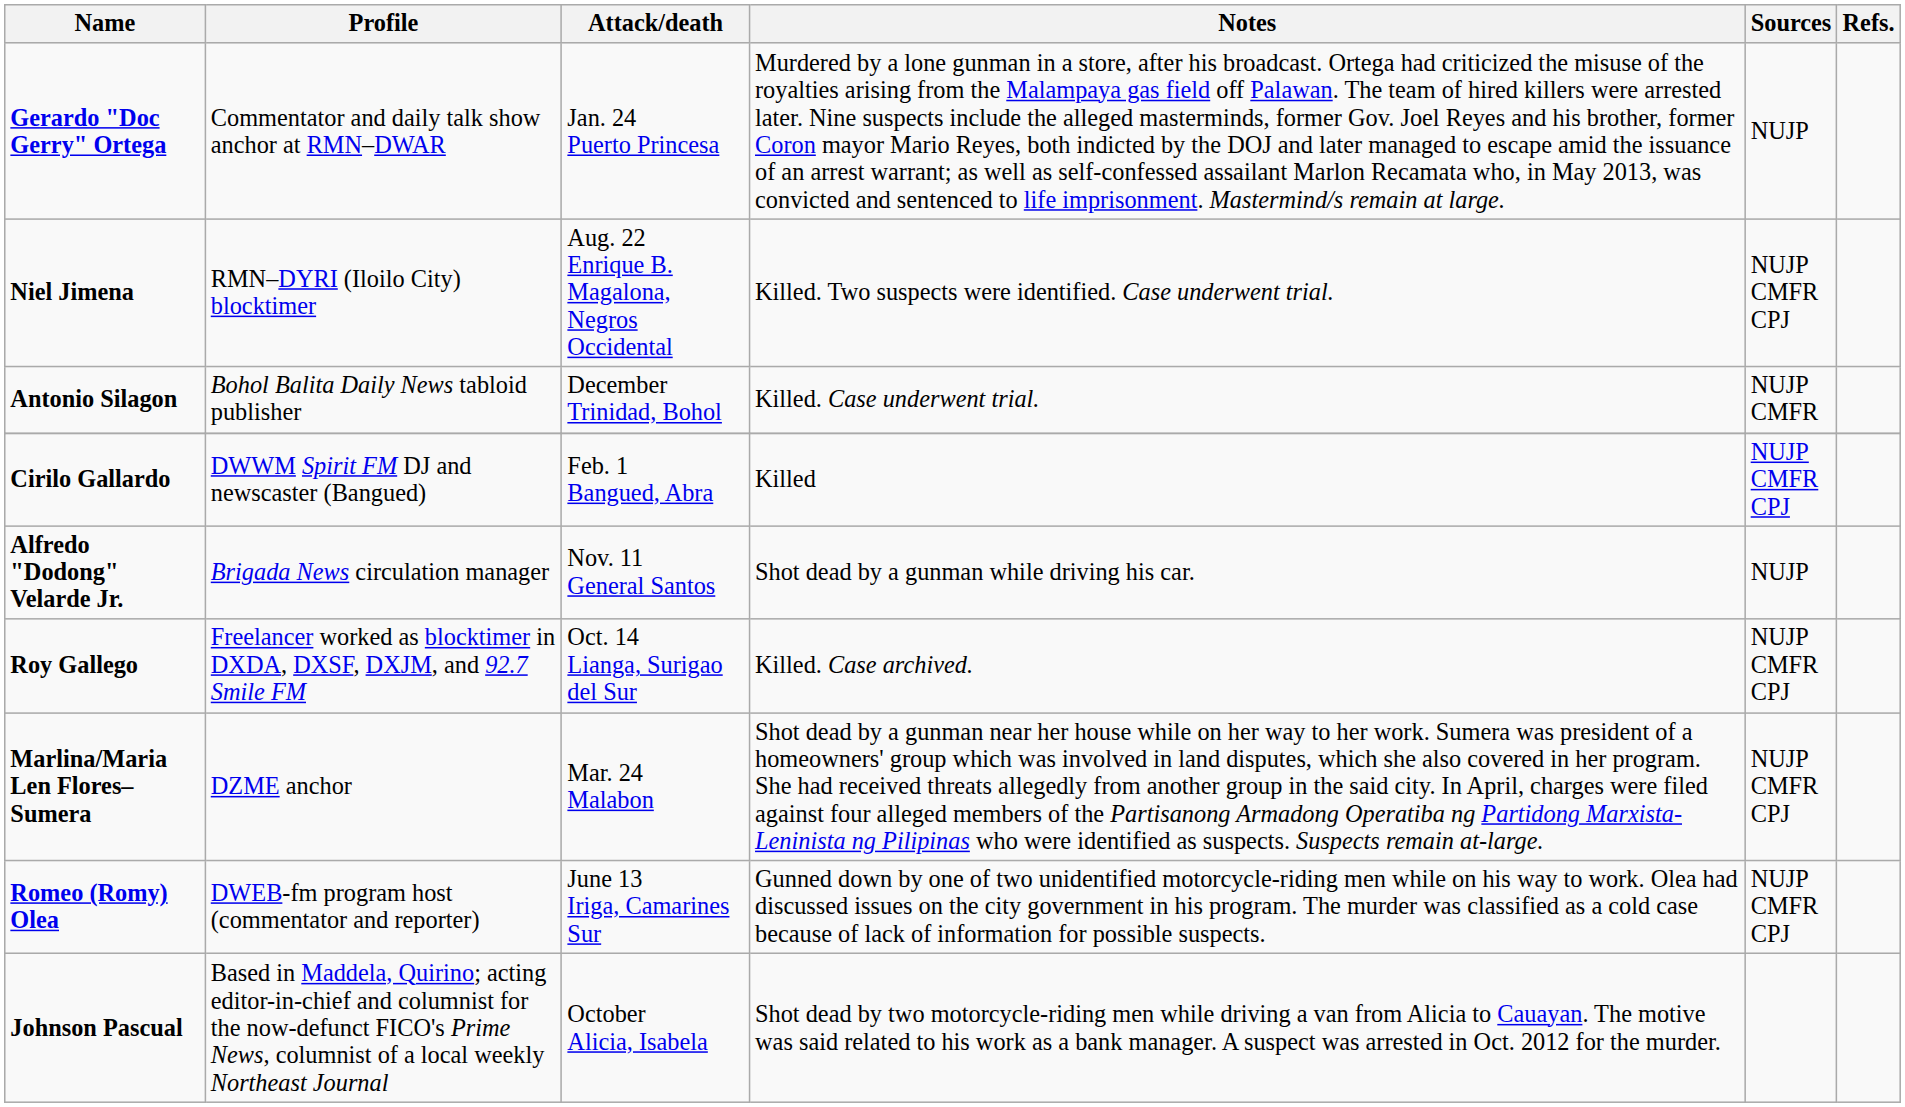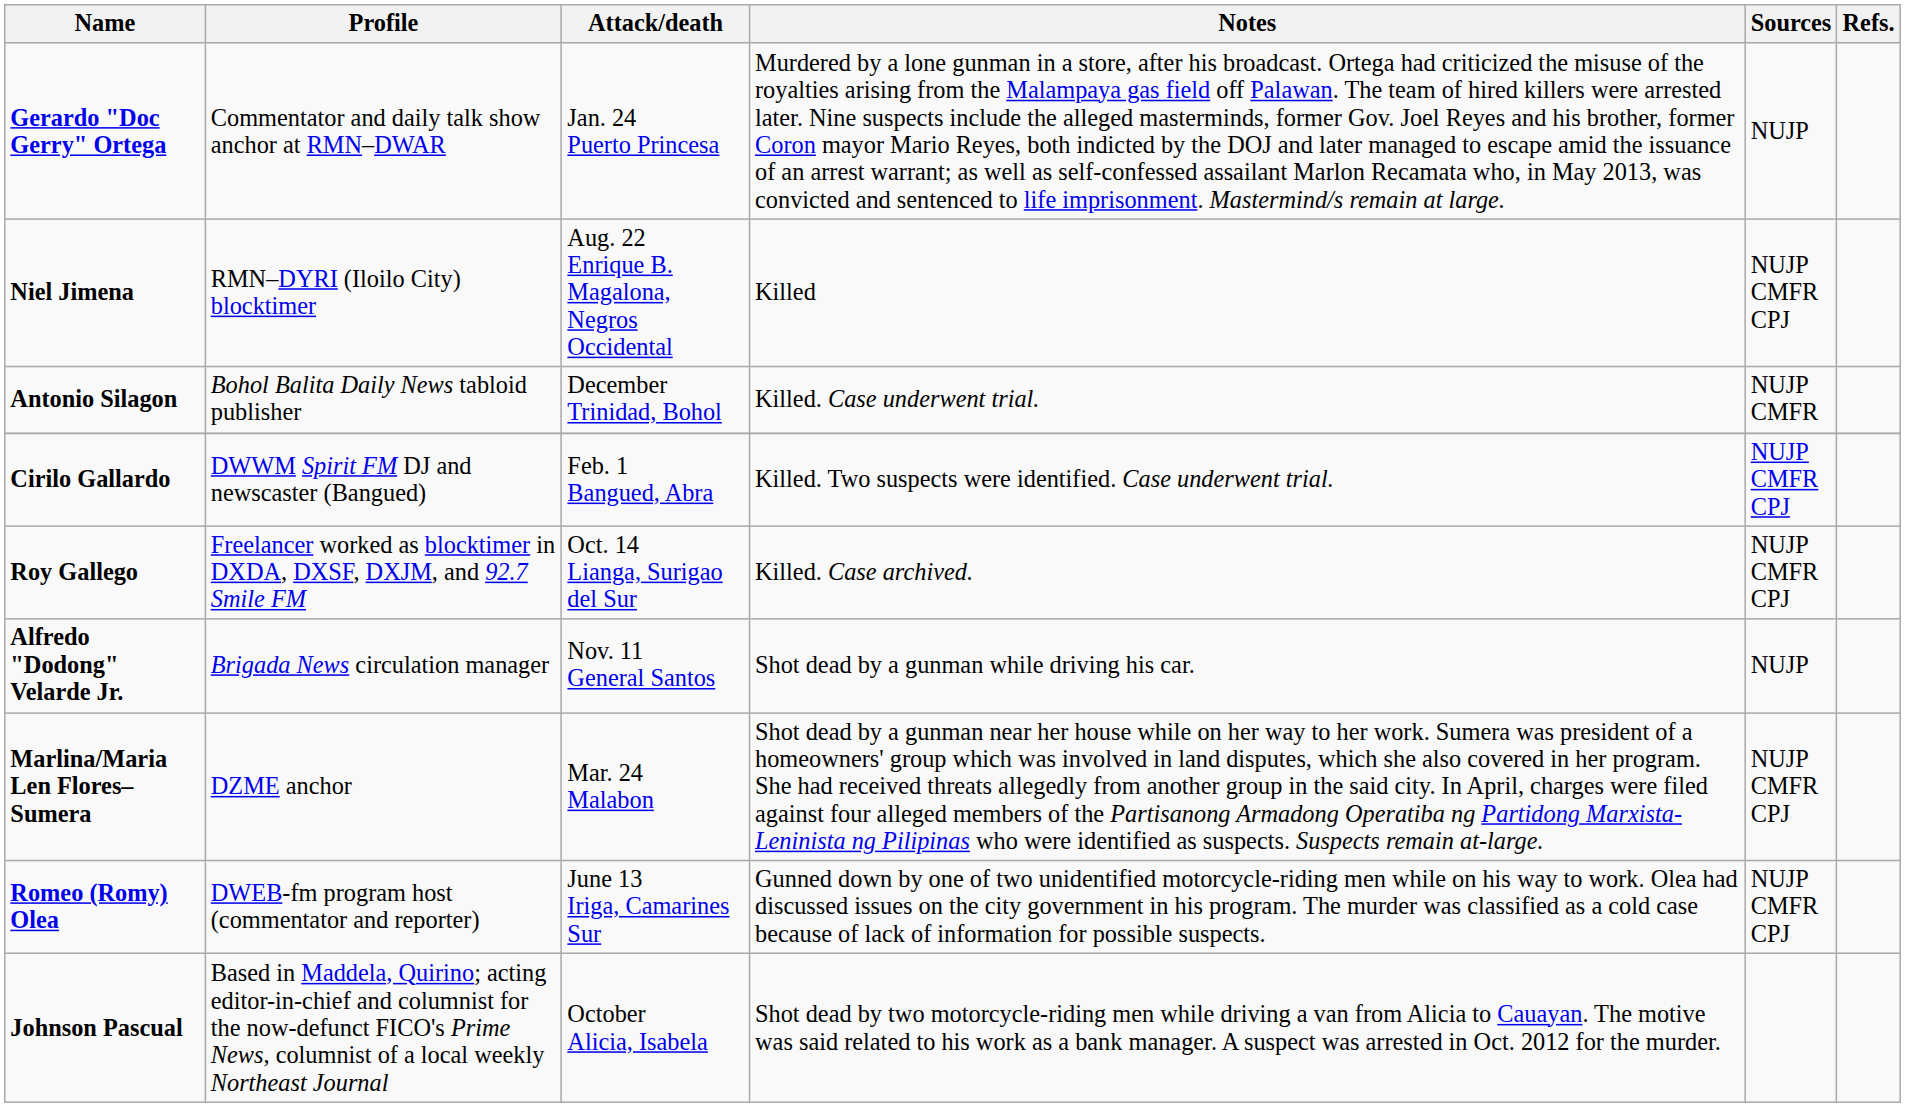 <table class="wikitable">
 <tr>
 <th>Name</th>
 <th>Profile</th>
 <th>Attack/death</th>
 <th>Notes</th>
 <th>Sources</th>
 <th>Refs.</th>
 </tr>
 <tr>
 <td><strong><a href='#'>Gerardo "Doc Gerry" Ortega</a></strong></td>
 <td>Commentator and daily talk show anchor at <a href='#'>RMN</a>–<a href='#'>DWAR</a><br></td>
 <td>Jan. 24<br><a href='#'>Puerto Princesa</a></td>
 <td>Murdered by a lone gunman in a store, after his broadcast. Ortega had criticized the misuse of the royalties arising from the <a href='#'>Malampaya gas field</a> off <a href='#'>Palawan</a>. The team of hired killers were arrested later. Nine suspects include the alleged masterminds, former Gov. Joel Reyes and his brother, former <a href='#'>Coron</a> mayor Mario Reyes, both indicted by the DOJ and later managed to escape amid the issuance of an arrest warrant; as well as self-confessed assailant Marlon Recamata who, in May 2013, was convicted and sentenced to <a href='#'>life imprisonment</a>. <em>Mastermind/s remain at large.</em></td>
 <td>NUJP</td>
 <td><br><br></td>
 </tr>
 <tr>
 <td><strong>Niel Jimena</strong></td>
 <td>RMN–<a href='#'>DYRI</a> (Iloilo City) <a href='#'>blocktimer</a></td>
 <td>Aug. 22<br><a href='#'>Enrique B. Magalona, Negros Occidental</a></td>
-<td>Killed. Two suspects were identified. <em>Case underwent trial.</em></td>
+<td>Killed</td>
 <td>NUJP<br>CMFR<br>CPJ</td>
 <td></td>
 </tr>
 <tr>
 <td><strong>Antonio Silagon</strong></td>
 <td><em>Bohol Balita Daily News</em> tabloid publisher</td>
 <td>December<br><a href='#'>Trinidad, Bohol</a></td>
 <td>Killed. <em>Case underwent trial.</em></td>
 <td>NUJP<br>CMFR</td>
 <td></td>
 </tr>
 <tr>
 </tr>
 <tr>
 <td><strong>Cirilo Gallardo</strong></td>
 <td><a href='#'>DWWM</a> <em><a href='#'>Spirit FM</a></em> DJ and newscaster (Bangued)</td>
 <td>Feb. 1<br><a href='#'>Bangued, Abra</a></td>
-<td>Killed</td>
+<td>Killed. Two suspects were identified. <em>Case underwent trial.</em></td>
 <td><a href='#'>NUJP</a><br><a href='#'>CMFR</a><br><a href='#'>CPJ</a></td>
+<td></td>
+</tr>
+<tr>
+<td><strong>Roy Gallego</strong></td>
+<td><a href='#'>Freelancer</a> worked as <a href='#'>blocktimer</a> in <a href='#'>DXDA</a>, <a href='#'>DXSF</a>, <a href='#'>DXJM</a>, and <em><a href='#'>92.7 Smile FM</a></em></td>
+<td>Oct. 14<br><a href='#'>Lianga, Surigao del Sur</a></td>
+<td>Killed. <em>Case archived.</em></td>
+<td>NUJP<br>CMFR<br>CPJ</td>
 <td></td>
 </tr>
 <tr>
 <td><strong>Alfredo "Dodong" Velarde Jr.</strong></td>
 <td><em><a href='#'>Brigada News</a></em> circulation manager</td>
 <td>Nov. 11<br><a href='#'>General Santos</a></td>
 <td>Shot dead by a gunman while driving his car.</td>
 <td>NUJP</td>
-<td></td>
-</tr>
-<tr>
-<td><strong>Roy Gallego</strong></td>
-<td><a href='#'>Freelancer</a> worked as <a href='#'>blocktimer</a> in <a href='#'>DXDA</a>, <a href='#'>DXSF</a>, <a href='#'>DXJM</a>, and <em><a href='#'>92.7 Smile FM</a></em></td>
-<td>Oct. 14<br><a href='#'>Lianga, Surigao del Sur</a></td>
-<td>Killed. <em>Case archived.</em></td>
-<td>NUJP<br>CMFR<br>CPJ</td>
 <td></td>
 </tr>
 <tr>
 <td><strong>Marlina/Maria Len Flores–Sumera</strong></td>
 <td><a href='#'>DZME</a> anchor<br></td>
 <td>Mar. 24<br><a href='#'>Malabon</a></td>
 <td>Shot dead by a gunman near her house while on her way to her work. Sumera was president of a homeowners' group which was involved in land disputes, which she also covered in her program. She had received threats allegedly from another group in the said city. In April, charges were filed against four alleged members of the <em>Partisanong Armadong Operatiba ng <a href='#'>Partidong Marxista-Leninista ng Pilipinas</a></em> who were identified as suspects. <em>Suspects remain at-large.</em></td>
 <td>NUJP<br>CMFR<br>CPJ</td>
 <td><br></td>
 </tr>
 <tr>
 <td><strong><a href='#'>Romeo (Romy) Olea</a></strong></td>
 <td><a href='#'>DWEB</a>-fm program host (commentator and reporter)</td>
 <td>June 13<br><a href='#'>Iriga, Camarines Sur</a></td>
 <td>Gunned down by one of two unidentified motorcycle-riding men while on his way to work. Olea had discussed issues on the city government in his program. The murder was classified as a cold case because of lack of information for possible suspects.</td>
 <td>NUJP<br>CMFR<br>CPJ</td>
 <td><br></td>
 </tr>
 <tr>
 <td><strong>Johnson Pascual</strong></td>
 <td>Based in <a href='#'>Maddela, Quirino</a>; acting editor-in-chief and columnist for the now-defunct FICO's <em>Prime News</em>, columnist of a local weekly <em>Northeast Journal</em><br></td>
 <td>October<br><a href='#'>Alicia, Isabela</a></td>
 <td>Shot dead by two motorcycle-riding men while driving a van from Alicia to <a href='#'>Cauayan</a>. The motive was said related to his work as a bank manager. A suspect was arrested in Oct. 2012 for the murder.</td>
 <td></td>
 <td></td>
 </tr>
 </table>
